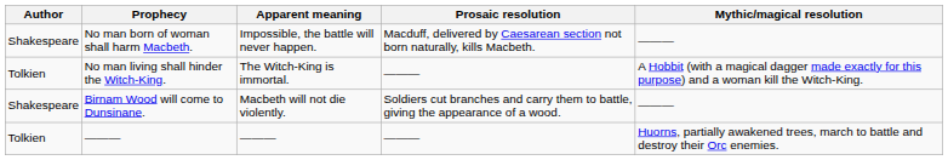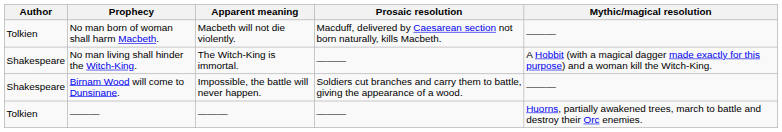 <table class="wikitable">
 <tr>
 <th>Author</th>
 <th>Prophecy</th>
 <th>Apparent meaning</th>
 <th>Prosaic resolution</th>
 <th>Mythic/magical resolution</th>
 </tr>
 <tr>
-<td>Shakespeare</td>
+<td>Tolkien</td>
 <td>No man born of woman shall harm <a href='#'>Macbeth</a>.</td>
-<td>Impossible, the battle will never happen.</td>
+<td>Macbeth will not die violently.</td>
 <td>Macduff, delivered by <a href='#'>Caesarean section</a> not born naturally, kills Macbeth.</td>
 <td>———</td>
 </tr>
 <tr>
-<td>Tolkien</td>
+<td>Shakespeare</td>
 <td>No man living shall hinder the <a href='#'>Witch-King</a>.</td>
 <td>The Witch-King is immortal.</td>
 <td>———</td>
 <td>A <a href='#'>Hobbit</a> (with a magical dagger <a href='#'>made exactly for this purpose</a>) and a woman kill the Witch-King.</td>
 </tr>
 <tr>
 <td>Shakespeare</td>
 <td><a href='#'>Birnam Wood</a> will come to <a href='#'>Dunsinane</a>.</td>
-<td>Macbeth will not die violently.</td>
+<td>Impossible, the battle will never happen.</td>
 <td>Soldiers cut branches and carry them to battle, giving the appearance of a wood.</td>
 <td>———</td>
 </tr>
 <tr>
 <td>Tolkien</td>
 <td>———</td>
 <td>———</td>
 <td>———</td>
 <td><a href='#'>Huorns</a>, partially awakened trees, march to battle and destroy their <a href='#'>Orc</a> enemies.</td>
 </tr>
 </table>
